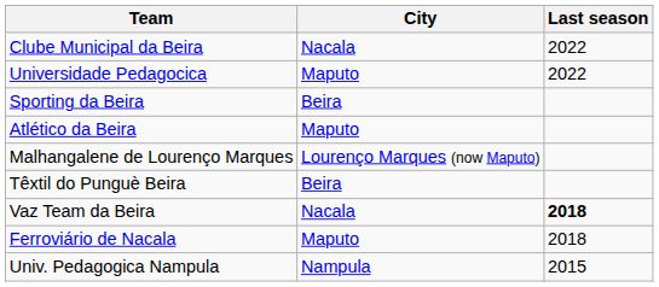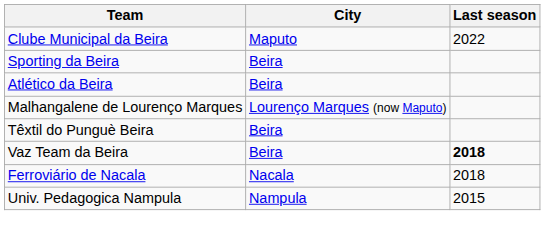 <table class="wikitable">
 <tr>
 <th>Team</th>
 <th>City</th>
 <th>Last season</th>
 </tr>
 <tr>
 <td><a href='#'>Clube Municipal da Beira</a></td>
-<td><a href='#'>Nacala</a></td>
-<td>2022</td>
-</tr>
-<tr>
-<td><a href='#'>Universidade Pedagocica</a></td>
 <td><a href='#'>Maputo</a></td>
 <td>2022</td>
 </tr>
 <tr>
 <td><a href='#'>Sporting da Beira</a></td>
 <td><a href='#'>Beira</a></td>
 <td></td>
 </tr>
 <tr>
 <td><a href='#'>Atlético da Beira</a></td>
-<td><a href='#'>Maputo</a></td>
+<td><a href='#'>Beira</a></td>
 <td></td>
 </tr>
 <tr>
 <td>Malhangalene de Lourenço Marques</td>
 <td><a href='#'>Lourenço Marques</a> <small>(now <a href='#'>Maputo</a>)</small></td>
 <td></td>
 </tr>
 <tr>
 <td>Têxtil do Punguè Beira</td>
 <td><a href='#'>Beira</a></td>
 <td></td>
 </tr>
 <tr>
 <td>Vaz Team da Beira</td>
-<td><a href='#'>Nacala</a></td>
+<td><a href='#'>Beira</a></td>
 <td><strong>2018</strong></td>
 </tr>
 <tr>
 <td><a href='#'>Ferroviário de Nacala</a></td>
-<td><a href='#'>Maputo</a></td>
+<td><a href='#'>Nacala</a></td>
 <td>2018</td>
 </tr>
 <tr>
 <td>Univ. Pedagogica Nampula</td>
 <td><a href='#'>Nampula</a></td>
 <td>2015</td>
 </tr>
 </table>
